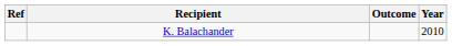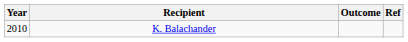 <table class="wikitable" style="width:100%;">
 <tr>
-<th style="width:5%;">Ref</th>
+<th width=5%>Year</th>
 <th style="width:80%;">Recipient</th>
 <th style="width:10%;">Outcome</th>
-<th width=5%>Year</th>
+<th style="width:5%;">Ref</th>
 </tr>
 <tr>
-<td></td>
+<td style="text-align:center;">2010</td>
 <td style="text-align:center;"><a href='#'>K. Balachander</a></td>
 <td></td>
-<td style="text-align:center;">2010</td>
+<td></td>
 </tr>
 </table>
